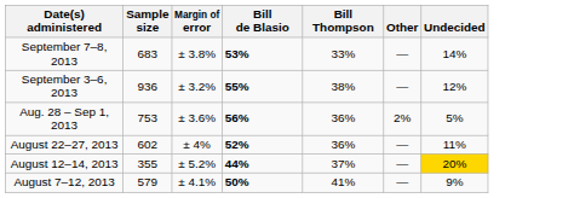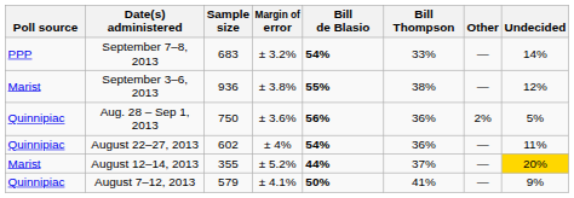 <table class="wikitable">
 <tr valign= bottom>
+<th style="width:100px;">Poll source</th>
 <th style="width:150px;">Date(s)<br>administered</th>
 <th class=small>Sample<br>size</th>
 <th class=small><small>Margin of</small><br>error</th>
 <th style="width:100px;">Bill<br>de Blasio</th>
 <th style="width:100px;">Bill<br>Thompson</th>
 <th>Other</th>
 <th>Undecided</th>
 </tr>
 <tr>
+<td><a href='#'>PPP</a></td>
 <td align=center>September 7–8, 2013</td>
 <td align=center>683</td>
-<td align=center>± 3.8%</td>
-<td><strong>53%</strong></td>
+<td align=center>± 3.2%</td>
+<td><strong>54%</strong></td>
 <td align=center>33%</td>
 <td align=center>—</td>
 <td align=center>14%</td>
 </tr>
 <tr>
+<td><a href='#'>Marist</a></td>
 <td align=center>September 3–6, 2013</td>
 <td align=center>936</td>
-<td align=center>± 3.2%</td>
+<td align=center>± 3.8%</td>
 <td><strong>55%</strong></td>
 <td align=center>38%</td>
 <td align=center>—</td>
 <td align=center>12%</td>
 </tr>
 <tr>
+<td><a href='#'>Quinnipiac</a></td>
 <td align=center>Aug. 28 – Sep 1, 2013</td>
-<td align=center>753</td>
+<td align=center>750</td>
 <td align=center>± 3.6%</td>
 <td><strong>56%</strong></td>
 <td align=center>36%</td>
 <td align=center>2%</td>
 <td align=center>5%</td>
 </tr>
 <tr>
+<td><a href='#'>Quinnipiac</a></td>
 <td align=center>August 22–27, 2013</td>
 <td align=center>602</td>
 <td align=center>± 4%</td>
-<td><strong>52%</strong></td>
+<td><strong>54%</strong></td>
 <td align=center>36%</td>
 <td align=center>—</td>
 <td align=center>11%</td>
 </tr>
 <tr>
+<td><a href='#'>Marist</a></td>
 <td align=center>August 12–14, 2013</td>
 <td align=center>355</td>
 <td align=center>± 5.2%</td>
 <td><strong>44%</strong></td>
 <td align=center>37%</td>
 <td align=center>—</td>
 <td align=center style="background: gold;">20%</td>
 </tr>
 <tr>
+<td><a href='#'>Quinnipiac</a></td>
 <td align=center>August 7–12, 2013</td>
 <td align=center>579</td>
 <td align=center>± 4.1%</td>
 <td><strong>50%</strong></td>
 <td align=center>41%</td>
 <td align=center>—</td>
 <td align=center>9%</td>
 </tr>
 </table>
